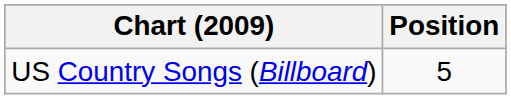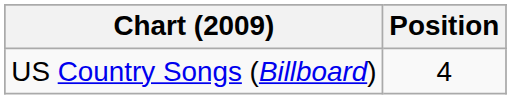 <table class="wikitable sortable">
 <tr>
 <th scope="col">Chart (2009)</th>
 <th scope="col">Position</th>
 </tr>
 <tr>
 <td>US <a href='#'>Country Songs</a> (<em><a href='#'>Billboard</a></em>)</td>
-<td align="center">5</td>
+<td align="center">4</td>
 </tr>
 </table>
